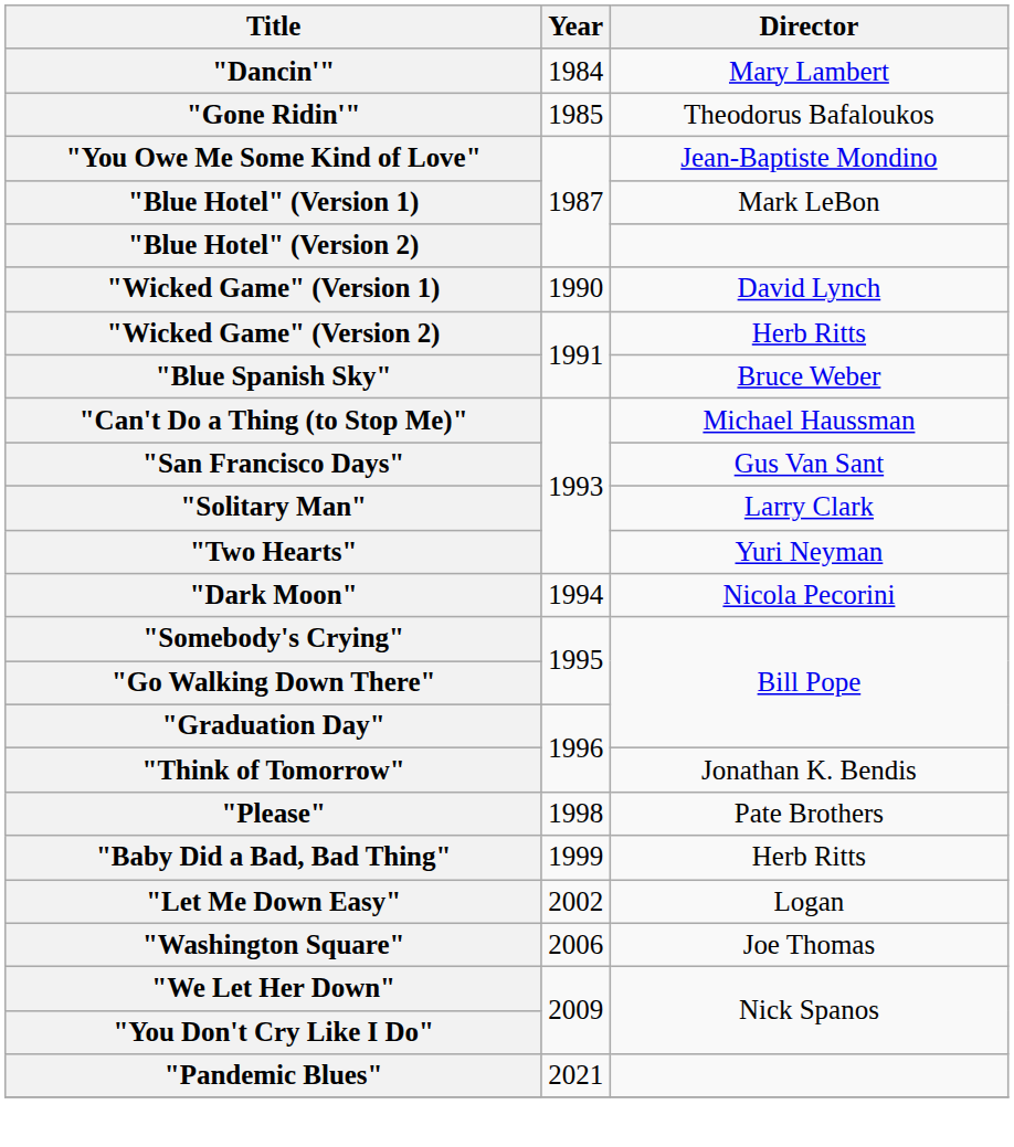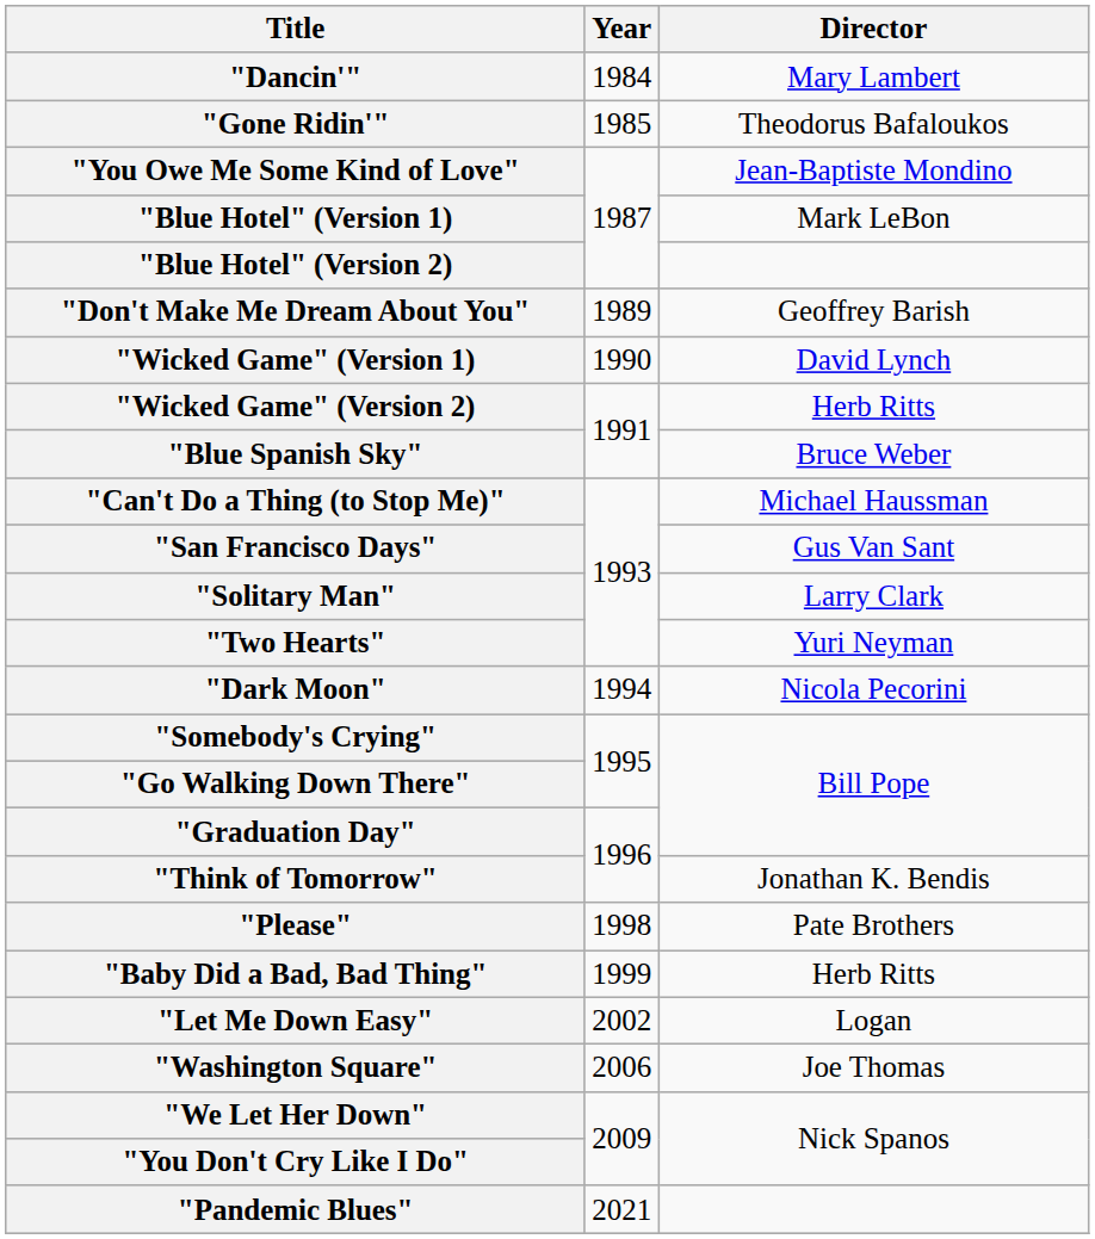 <table class="wikitable plainrowheaders" style="text-align:center;" border="1">
 <tr>
 <th scope="col" style="width:19em;">Title</th>
 <th scope="col">Year</th>
 <th scope="col" style="width:14em;">Director</th>
 </tr>
 <tr>
 <th scope="row">"Dancin'"</th>
 <td>1984</td>
 <td><a href='#'>Mary Lambert</a></td>
 </tr>
 <tr>
 <th scope="row">"Gone Ridin'"</th>
 <td>1985</td>
 <td>Theodorus Bafaloukos</td>
 </tr>
 <tr>
 <th scope="row">"You Owe Me Some Kind of Love"</th>
 <td rowspan="3">1987</td>
 <td><a href='#'>Jean-Baptiste Mondino</a></td>
 </tr>
 <tr>
 <th scope="row">"Blue Hotel" (Version 1)</th>
 <td>Mark LeBon</td>
 </tr>
 <tr>
 <th scope="row">"Blue Hotel" (Version 2)</th>
 <td></td>
+</tr>
+<tr>
+<th scope="row">"Don't Make Me Dream About You"</th>
+<td>1989</td>
+<td>Geoffrey Barish</td>
 </tr>
 <tr>
 <th scope="row">"Wicked Game" (Version 1)</th>
 <td>1990</td>
 <td><a href='#'>David Lynch</a></td>
 </tr>
 <tr>
 <th scope="row">"Wicked Game" (Version 2)</th>
 <td rowspan="2">1991</td>
 <td><a href='#'>Herb Ritts</a></td>
 </tr>
 <tr>
 <th scope="row">"Blue Spanish Sky"</th>
 <td><a href='#'>Bruce Weber</a></td>
 </tr>
 <tr>
 <th scope="row">"Can't Do a Thing (to Stop Me)"</th>
 <td rowspan="4">1993</td>
 <td><a href='#'>Michael Haussman</a></td>
 </tr>
 <tr>
 <th scope="row">"San Francisco Days"</th>
 <td><a href='#'>Gus Van Sant</a></td>
 </tr>
 <tr>
 <th scope="row">"Solitary Man"</th>
 <td><a href='#'>Larry Clark</a></td>
 </tr>
 <tr>
 <th scope="row">"Two Hearts"</th>
 <td><a href='#'>Yuri Neyman</a></td>
 </tr>
 <tr>
 <th scope="row">"Dark Moon"</th>
 <td>1994</td>
 <td><a href='#'>Nicola Pecorini</a></td>
 </tr>
 <tr>
 <th scope="row">"Somebody's Crying"</th>
 <td rowspan="2">1995</td>
 <td rowspan="3"><a href='#'>Bill Pope</a></td>
 </tr>
 <tr>
 <th scope="row">"Go Walking Down There"</th>
 </tr>
 <tr>
 <th scope="row">"Graduation Day"</th>
 <td rowspan="2">1996</td>
 </tr>
 <tr>
 <th scope="row">"Think of Tomorrow"</th>
 <td>Jonathan K. Bendis</td>
 </tr>
 <tr>
 <th scope="row">"Please"</th>
 <td>1998</td>
 <td>Pate Brothers</td>
 </tr>
 <tr>
 <th scope="row">"Baby Did a Bad, Bad Thing"</th>
 <td>1999</td>
 <td>Herb Ritts</td>
 </tr>
 <tr>
 <th scope="row">"Let Me Down Easy"</th>
 <td>2002</td>
 <td>Logan</td>
 </tr>
 <tr>
 <th scope="row">"Washington Square"</th>
 <td>2006</td>
 <td>Joe Thomas</td>
 </tr>
 <tr>
 <th scope="row">"We Let Her Down"</th>
 <td rowspan="2">2009</td>
 <td rowspan="2">Nick Spanos</td>
 </tr>
 <tr>
 <th scope="row">"You Don't Cry Like I Do"</th>
 </tr>
 <tr>
 <th scope="row">"Pandemic Blues"</th>
 <td>2021</td>
 <td></td>
 </tr>
 <tr>
 </tr>
 </table>
